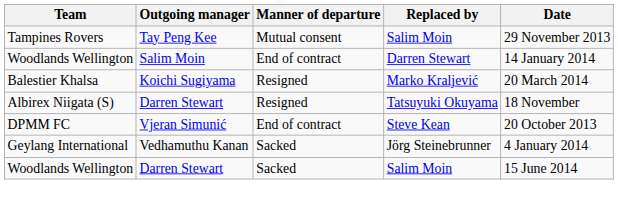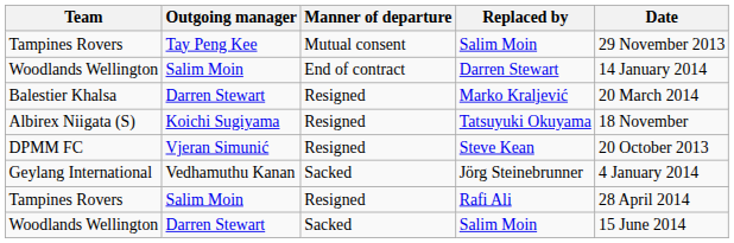 <table class="wikitable sortable">
 <tr>
 <th>Team</th>
 <th>Outgoing manager</th>
 <th>Manner of departure</th>
 <th>Replaced by</th>
 <th>Date</th>
 </tr>
 <tr>
 <td>Tampines Rovers</td>
 <td><a href='#'>Tay Peng Kee</a></td>
 <td>Mutual consent</td>
 <td><a href='#'>Salim Moin</a></td>
 <td>29 November 2013</td>
 </tr>
 <tr>
 <td>Woodlands Wellington</td>
 <td><a href='#'>Salim Moin</a></td>
 <td>End of contract</td>
 <td> <a href='#'>Darren Stewart</a></td>
 <td>14 January 2014</td>
 </tr>
 <tr>
 <td>Balestier Khalsa</td>
-<td> <a href='#'>Koichi Sugiyama</a></td>
+<td> <a href='#'>Darren Stewart</a></td>
 <td>Resigned</td>
 <td> <a href='#'>Marko Kraljević</a></td>
 <td>20 March 2014</td>
 </tr>
 <tr>
 <td> Albirex Niigata (S)</td>
-<td> <a href='#'>Darren Stewart</a></td>
+<td> <a href='#'>Koichi Sugiyama</a></td>
 <td>Resigned</td>
 <td> <a href='#'>Tatsuyuki Okuyama</a></td>
 <td>18 November</td>
 </tr>
 <tr>
 <td> DPMM FC</td>
 <td> <a href='#'>Vjeran Simunić</a></td>
-<td>End of contract</td>
+<td>Resigned</td>
 <td> <a href='#'>Steve Kean</a></td>
 <td>20 October 2013</td>
 </tr>
 <tr>
 <td>Geylang International</td>
 <td>Vedhamuthu Kanan</td>
 <td>Sacked</td>
 <td> Jörg Steinebrunner</td>
 <td>4 January 2014</td>
 </tr>
 <tr>
+<td>Tampines Rovers</td>
+<td><a href='#'>Salim Moin</a></td>
+<td>Resigned</td>
+<td><a href='#'>Rafi Ali</a></td>
+<td>28 April 2014</td>
+</tr>
+<tr>
 <td>Woodlands Wellington</td>
 <td> <a href='#'>Darren Stewart</a></td>
 <td>Sacked</td>
 <td><a href='#'>Salim Moin</a></td>
 <td>15 June 2014</td>
 </tr>
 </table>
